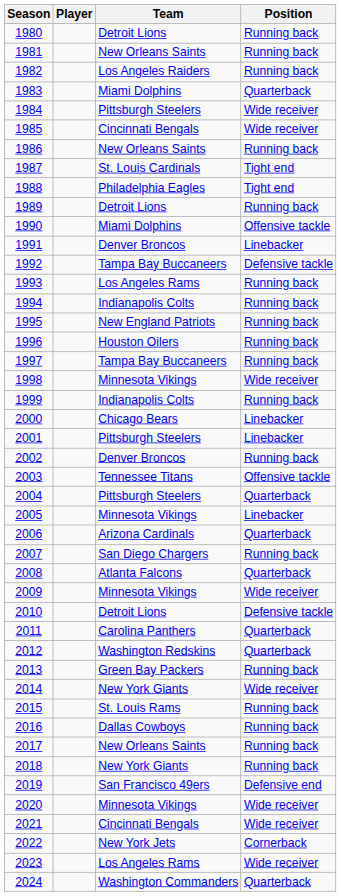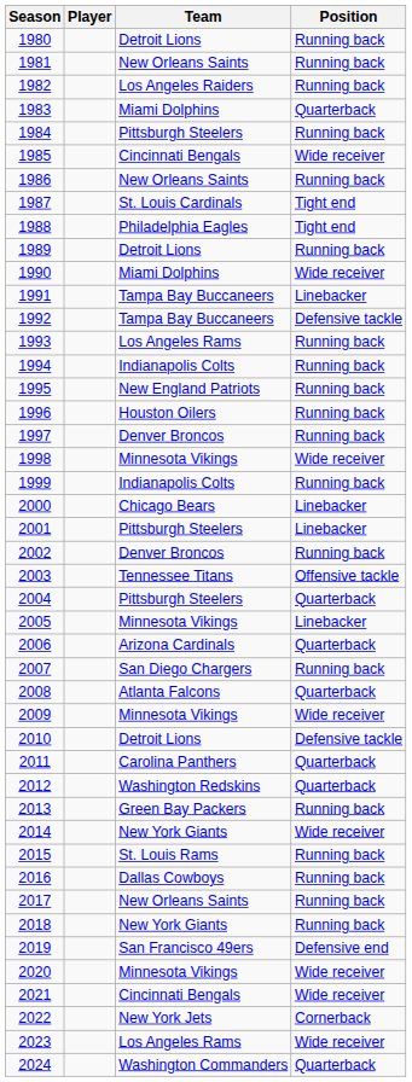 <table class="wikitable sortable">
 <tr>
 <th>Season</th>
 <th>Player</th>
 <th>Team</th>
 <th>Position</th>
 </tr>
 <tr>
 <td style="text-align:center"><a href='#'>1980</a></td>
 <td></td>
 <td><a href='#'>Detroit Lions</a></td>
 <td><a href='#'>Running back</a></td>
 </tr>
 <tr>
 <td style="text-align:center"><a href='#'>1981</a></td>
 <td></td>
 <td><a href='#'>New Orleans Saints</a></td>
 <td><a href='#'>Running back</a></td>
 </tr>
 <tr>
 <td style="text-align:center"><a href='#'>1982</a></td>
 <td></td>
 <td><a href='#'>Los Angeles Raiders</a></td>
 <td><a href='#'>Running back</a></td>
 </tr>
 <tr>
 <td style="text-align:center"><a href='#'>1983</a></td>
 <td></td>
 <td><a href='#'>Miami Dolphins</a></td>
 <td><a href='#'>Quarterback</a></td>
 </tr>
 <tr>
 <td style="text-align:center"><a href='#'>1984</a></td>
 <td></td>
 <td><a href='#'>Pittsburgh Steelers</a></td>
-<td><a href='#'>Wide receiver</a></td>
+<td><a href='#'>Running back</a></td>
 </tr>
 <tr>
 <td style="text-align:center"><a href='#'>1985</a></td>
 <td></td>
 <td><a href='#'>Cincinnati Bengals</a></td>
 <td><a href='#'>Wide receiver</a></td>
 </tr>
 <tr>
 <td style="text-align:center"><a href='#'>1986</a></td>
 <td></td>
 <td><a href='#'>New Orleans Saints</a></td>
 <td><a href='#'>Running back</a></td>
 </tr>
 <tr>
 <td style="text-align:center"><a href='#'>1987</a></td>
 <td></td>
 <td><a href='#'>St. Louis Cardinals</a></td>
 <td><a href='#'>Tight end</a></td>
 </tr>
 <tr>
 <td style="text-align:center"><a href='#'>1988</a></td>
 <td></td>
 <td><a href='#'>Philadelphia Eagles</a></td>
 <td><a href='#'>Tight end</a></td>
 </tr>
 <tr>
 <td style="text-align:center"><a href='#'>1989</a></td>
 <td></td>
 <td><a href='#'>Detroit Lions</a></td>
 <td><a href='#'>Running back</a></td>
 </tr>
 <tr>
 <td style="text-align:center"><a href='#'>1990</a></td>
 <td></td>
 <td><a href='#'>Miami Dolphins</a></td>
-<td><a href='#'>Offensive tackle</a></td>
+<td><a href='#'>Wide receiver</a></td>
 </tr>
 <tr>
 <td style="text-align:center"><a href='#'>1991</a></td>
 <td></td>
-<td><a href='#'>Denver Broncos</a></td>
+<td><a href='#'>Tampa Bay Buccaneers</a></td>
 <td><a href='#'>Linebacker</a></td>
 </tr>
 <tr>
 <td style="text-align:center"><a href='#'>1992</a></td>
 <td></td>
 <td><a href='#'>Tampa Bay Buccaneers</a></td>
 <td><a href='#'>Defensive tackle</a></td>
 </tr>
 <tr>
 <td style="text-align:center"><a href='#'>1993</a></td>
 <td></td>
 <td><a href='#'>Los Angeles Rams</a></td>
 <td><a href='#'>Running back</a></td>
 </tr>
 <tr>
 <td style="text-align:center"><a href='#'>1994</a></td>
 <td></td>
 <td><a href='#'>Indianapolis Colts</a></td>
 <td><a href='#'>Running back</a></td>
 </tr>
 <tr>
 <td style="text-align:center"><a href='#'>1995</a></td>
 <td></td>
 <td><a href='#'>New England Patriots</a></td>
 <td><a href='#'>Running back</a></td>
 </tr>
 <tr>
 <td style="text-align:center"><a href='#'>1996</a></td>
 <td></td>
 <td><a href='#'>Houston Oilers</a></td>
 <td><a href='#'>Running back</a></td>
 </tr>
 <tr>
 <td style="text-align:center"><a href='#'>1997</a></td>
 <td></td>
-<td><a href='#'>Tampa Bay Buccaneers</a></td>
+<td><a href='#'>Denver Broncos</a></td>
 <td><a href='#'>Running back</a></td>
 </tr>
 <tr>
 <td style="text-align:center"><a href='#'>1998</a></td>
 <td></td>
 <td><a href='#'>Minnesota Vikings</a></td>
 <td><a href='#'>Wide receiver</a></td>
 </tr>
 <tr>
 <td style="text-align:center"><a href='#'>1999</a></td>
 <td></td>
 <td><a href='#'>Indianapolis Colts</a></td>
 <td><a href='#'>Running back</a></td>
 </tr>
 <tr>
 <td style="text-align:center"><a href='#'>2000</a></td>
 <td></td>
 <td><a href='#'>Chicago Bears</a></td>
 <td><a href='#'>Linebacker</a></td>
 </tr>
 <tr>
 <td style="text-align:center"><a href='#'>2001</a></td>
 <td></td>
 <td><a href='#'>Pittsburgh Steelers</a></td>
 <td><a href='#'>Linebacker</a></td>
 </tr>
 <tr>
 <td style="text-align:center"><a href='#'>2002</a></td>
 <td></td>
 <td><a href='#'>Denver Broncos</a></td>
 <td><a href='#'>Running back</a></td>
 </tr>
 <tr>
 <td style="text-align:center"><a href='#'>2003</a></td>
 <td></td>
 <td><a href='#'>Tennessee Titans</a></td>
 <td><a href='#'>Offensive tackle</a></td>
 </tr>
 <tr>
 <td style="text-align:center"><a href='#'>2004</a></td>
 <td></td>
 <td><a href='#'>Pittsburgh Steelers</a></td>
 <td><a href='#'>Quarterback</a></td>
 </tr>
 <tr>
 <td style="text-align:center"><a href='#'>2005</a></td>
 <td></td>
 <td><a href='#'>Minnesota Vikings</a></td>
 <td><a href='#'>Linebacker</a></td>
 </tr>
 <tr>
 <td style="text-align:center"><a href='#'>2006</a></td>
 <td></td>
 <td><a href='#'>Arizona Cardinals</a></td>
 <td><a href='#'>Quarterback</a></td>
 </tr>
 <tr>
 <td style="text-align:center"><a href='#'>2007</a></td>
 <td></td>
 <td><a href='#'>San Diego Chargers</a></td>
 <td><a href='#'>Running back</a></td>
 </tr>
 <tr>
 <td style="text-align:center"><a href='#'>2008</a></td>
 <td></td>
 <td><a href='#'>Atlanta Falcons</a></td>
 <td><a href='#'>Quarterback</a></td>
 </tr>
 <tr>
 <td style="text-align:center"><a href='#'>2009</a></td>
 <td></td>
 <td><a href='#'>Minnesota Vikings</a></td>
 <td><a href='#'>Wide receiver</a></td>
 </tr>
 <tr>
 <td style="text-align:center"><a href='#'>2010</a></td>
 <td></td>
 <td><a href='#'>Detroit Lions</a></td>
 <td><a href='#'>Defensive tackle</a></td>
 </tr>
 <tr>
 <td style="text-align:center"><a href='#'>2011</a></td>
 <td></td>
 <td><a href='#'>Carolina Panthers</a></td>
 <td><a href='#'>Quarterback</a></td>
 </tr>
 <tr>
 <td style="text-align:center"><a href='#'>2012</a></td>
 <td></td>
 <td><a href='#'>Washington Redskins</a></td>
 <td><a href='#'>Quarterback</a></td>
 </tr>
 <tr>
 <td style="text-align:center"><a href='#'>2013</a></td>
 <td></td>
 <td><a href='#'>Green Bay Packers</a></td>
 <td><a href='#'>Running back</a></td>
 </tr>
 <tr>
 <td style="text-align:center"><a href='#'>2014</a></td>
 <td></td>
 <td><a href='#'>New York Giants</a></td>
 <td><a href='#'>Wide receiver</a></td>
 </tr>
 <tr>
 <td style="text-align:center"><a href='#'>2015</a></td>
 <td></td>
 <td><a href='#'>St. Louis Rams</a></td>
 <td><a href='#'>Running back</a></td>
 </tr>
 <tr>
 <td style="text-align:center"><a href='#'>2016</a></td>
 <td></td>
 <td><a href='#'>Dallas Cowboys</a></td>
 <td><a href='#'>Running back</a></td>
 </tr>
 <tr>
 <td style="text-align:center"><a href='#'>2017</a></td>
 <td></td>
 <td><a href='#'>New Orleans Saints</a></td>
 <td><a href='#'>Running back</a></td>
 </tr>
 <tr>
 <td style="text-align:center"><a href='#'>2018</a></td>
 <td></td>
 <td><a href='#'>New York Giants</a></td>
 <td><a href='#'>Running back</a></td>
 </tr>
 <tr>
 <td style="text-align:center"><a href='#'>2019</a></td>
 <td></td>
 <td><a href='#'>San Francisco 49ers</a></td>
 <td><a href='#'>Defensive end</a></td>
 </tr>
 <tr>
 <td style="text-align:center"><a href='#'>2020</a></td>
 <td></td>
 <td><a href='#'>Minnesota Vikings</a></td>
 <td><a href='#'>Wide receiver</a></td>
 </tr>
 <tr>
 <td style="text-align:center"><a href='#'>2021</a></td>
 <td></td>
 <td><a href='#'>Cincinnati Bengals</a></td>
 <td><a href='#'>Wide receiver</a></td>
 </tr>
 <tr>
 <td style="text-align:center"><a href='#'>2022</a></td>
 <td></td>
 <td><a href='#'>New York Jets</a></td>
 <td><a href='#'>Cornerback</a></td>
 </tr>
 <tr>
 <td style="text-align:center"><a href='#'>2023</a></td>
 <td></td>
 <td><a href='#'>Los Angeles Rams</a></td>
 <td><a href='#'>Wide receiver</a></td>
 </tr>
 <tr>
 <td style="text-align:center"><a href='#'>2024</a></td>
 <td></td>
 <td><a href='#'>Washington Commanders</a></td>
 <td><a href='#'>Quarterback</a></td>
 </tr>
 </table>
